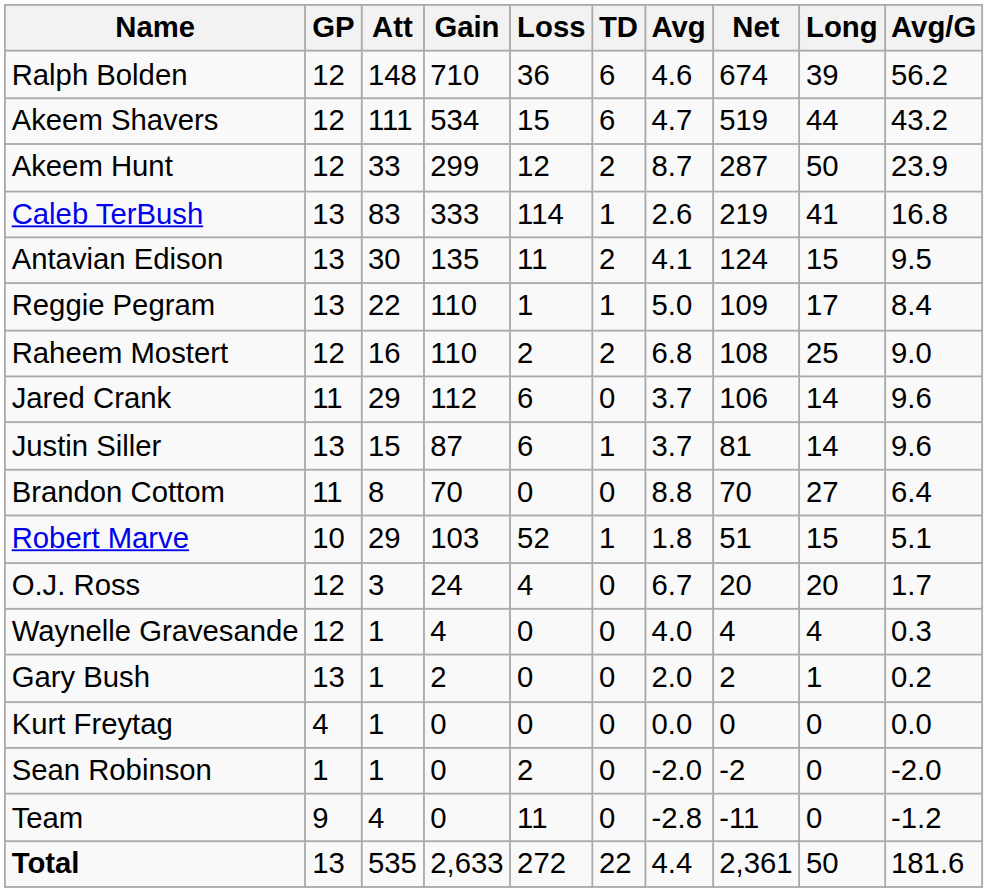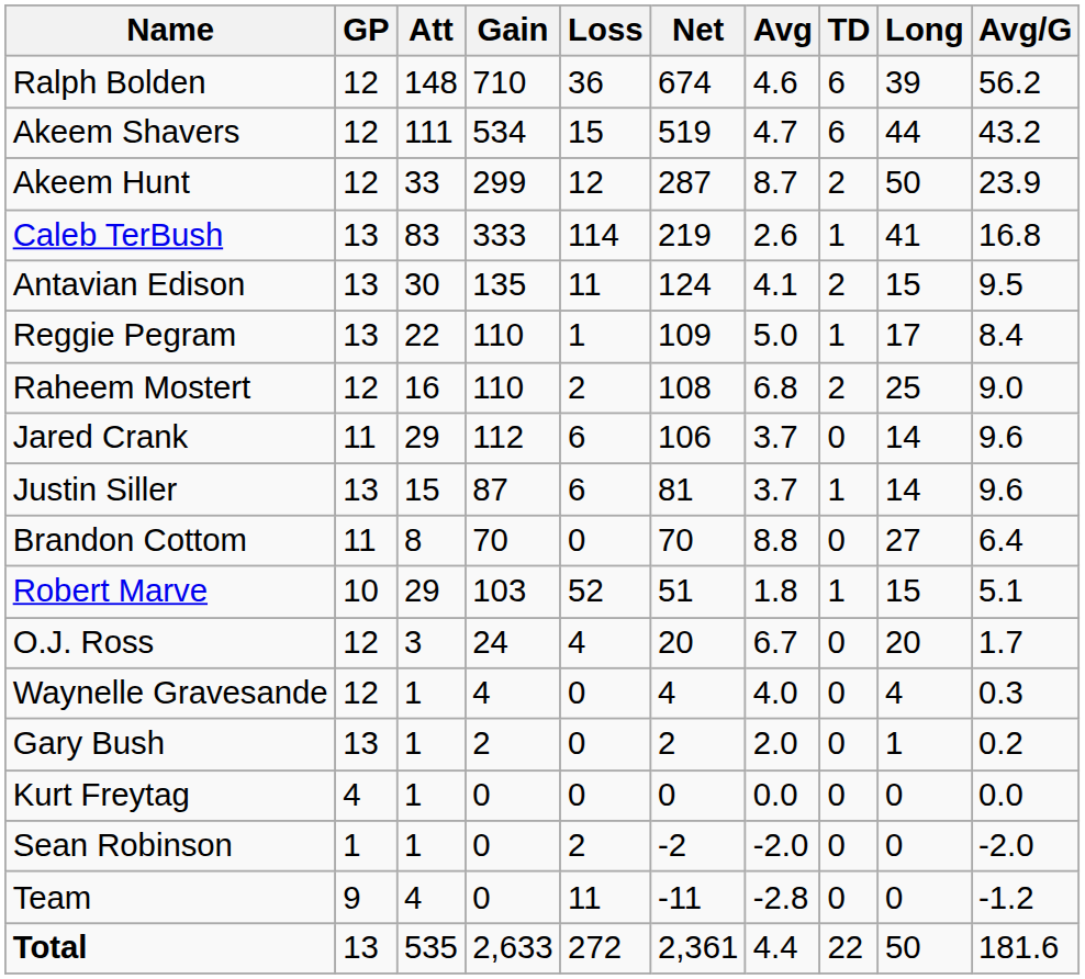 <table class="wikitable" style="white-space:nowrap;">
 <tr>
 <th>Name</th>
 <th>GP</th>
 <th>Att</th>
 <th>Gain</th>
 <th>Loss</th>
+<th>Net</th>
+<th>Avg</th>
 <th>TD</th>
-<th>Avg</th>
-<th>Net</th>
 <th>Long</th>
 <th>Avg/G</th>
 </tr>
 <tr>
 <td>Ralph Bolden</td>
 <td>12</td>
 <td>148</td>
 <td>710</td>
 <td>36</td>
+<td>674</td>
+<td>4.6</td>
 <td>6</td>
-<td>4.6</td>
-<td>674</td>
 <td>39</td>
 <td>56.2</td>
 </tr>
 <tr>
 <td>Akeem Shavers</td>
 <td>12</td>
 <td>111</td>
 <td>534</td>
 <td>15</td>
+<td>519</td>
+<td>4.7</td>
 <td>6</td>
-<td>4.7</td>
-<td>519</td>
 <td>44</td>
 <td>43.2</td>
 </tr>
 <tr>
 <td>Akeem Hunt</td>
 <td>12</td>
 <td>33</td>
 <td>299</td>
 <td>12</td>
+<td>287</td>
+<td>8.7</td>
 <td>2</td>
-<td>8.7</td>
-<td>287</td>
 <td>50</td>
 <td>23.9</td>
 </tr>
 <tr>
 <td><a href='#'>Caleb TerBush</a></td>
 <td>13</td>
 <td>83</td>
 <td>333</td>
 <td>114</td>
+<td>219</td>
+<td>2.6</td>
 <td>1</td>
-<td>2.6</td>
-<td>219</td>
 <td>41</td>
 <td>16.8</td>
 </tr>
 <tr>
 <td>Antavian Edison</td>
 <td>13</td>
 <td>30</td>
 <td>135</td>
 <td>11</td>
+<td>124</td>
+<td>4.1</td>
 <td>2</td>
-<td>4.1</td>
-<td>124</td>
 <td>15</td>
 <td>9.5</td>
 </tr>
 <tr>
 <td>Reggie Pegram</td>
 <td>13</td>
 <td>22</td>
 <td>110</td>
 <td>1</td>
+<td>109</td>
+<td>5.0</td>
 <td>1</td>
-<td>5.0</td>
-<td>109</td>
 <td>17</td>
 <td>8.4</td>
 </tr>
 <tr>
 <td>Raheem Mostert</td>
 <td>12</td>
 <td>16</td>
 <td>110</td>
 <td>2</td>
+<td>108</td>
+<td>6.8</td>
 <td>2</td>
-<td>6.8</td>
-<td>108</td>
 <td>25</td>
 <td>9.0</td>
 </tr>
 <tr>
 <td>Jared Crank</td>
 <td>11</td>
 <td>29</td>
 <td>112</td>
 <td>6</td>
+<td>106</td>
+<td>3.7</td>
 <td>0</td>
-<td>3.7</td>
-<td>106</td>
 <td>14</td>
 <td>9.6</td>
 </tr>
 <tr>
 <td>Justin Siller</td>
 <td>13</td>
 <td>15</td>
 <td>87</td>
 <td>6</td>
+<td>81</td>
+<td>3.7</td>
 <td>1</td>
-<td>3.7</td>
-<td>81</td>
 <td>14</td>
 <td>9.6</td>
 </tr>
 <tr>
 <td>Brandon Cottom</td>
 <td>11</td>
 <td>8</td>
 <td>70</td>
 <td>0</td>
+<td>70</td>
+<td>8.8</td>
 <td>0</td>
-<td>8.8</td>
-<td>70</td>
 <td>27</td>
 <td>6.4</td>
 </tr>
 <tr>
 <td><a href='#'>Robert Marve</a></td>
 <td>10</td>
 <td>29</td>
 <td>103</td>
 <td>52</td>
+<td>51</td>
+<td>1.8</td>
 <td>1</td>
-<td>1.8</td>
-<td>51</td>
 <td>15</td>
 <td>5.1</td>
 </tr>
 <tr>
 <td>O.J. Ross</td>
 <td>12</td>
 <td>3</td>
 <td>24</td>
 <td>4</td>
+<td>20</td>
+<td>6.7</td>
 <td>0</td>
-<td>6.7</td>
-<td>20</td>
 <td>20</td>
 <td>1.7</td>
 </tr>
 <tr>
 <td>Waynelle Gravesande</td>
 <td>12</td>
 <td>1</td>
 <td>4</td>
 <td>0</td>
+<td>4</td>
+<td>4.0</td>
 <td>0</td>
-<td>4.0</td>
-<td>4</td>
 <td>4</td>
 <td>0.3</td>
 </tr>
 <tr>
 <td>Gary Bush</td>
 <td>13</td>
 <td>1</td>
 <td>2</td>
 <td>0</td>
+<td>2</td>
+<td>2.0</td>
 <td>0</td>
-<td>2.0</td>
-<td>2</td>
 <td>1</td>
 <td>0.2</td>
 </tr>
 <tr>
 <td>Kurt Freytag</td>
 <td>4</td>
 <td>1</td>
 <td>0</td>
 <td>0</td>
 <td>0</td>
 <td>0.0</td>
 <td>0</td>
 <td>0</td>
 <td>0.0</td>
 </tr>
 <tr>
 <td>Sean Robinson</td>
 <td>1</td>
 <td>1</td>
 <td>0</td>
 <td>2</td>
+<td>-2</td>
+<td>-2.0</td>
 <td>0</td>
-<td>-2.0</td>
-<td>-2</td>
 <td>0</td>
 <td>-2.0</td>
 </tr>
 <tr>
 <td>Team</td>
 <td>9</td>
 <td>4</td>
 <td>0</td>
 <td>11</td>
+<td>-11</td>
+<td>-2.8</td>
 <td>0</td>
-<td>-2.8</td>
-<td>-11</td>
 <td>0</td>
 <td>-1.2</td>
 </tr>
 <tr>
 <td><strong>Total</strong></td>
 <td>13</td>
 <td>535</td>
 <td>2,633</td>
 <td>272</td>
+<td>2,361</td>
+<td>4.4</td>
 <td>22</td>
-<td>4.4</td>
-<td>2,361</td>
 <td>50</td>
 <td>181.6</td>
 </tr>
 </table>
